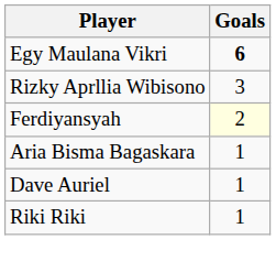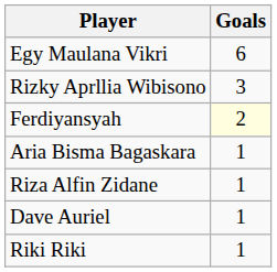 <table class="wikitable sortable" style="text-align: left;">
 <tr>
 <th>Player</th>
 <th>Goals</th>
 </tr>
 <tr>
 <td>Egy Maulana Vikri</td>
-<td style="text-align: center;"><strong>6</strong></td>
+<td style="text-align: center;">6</td>
 </tr>
 <tr>
 <td>Rizky Aprllia Wibisono</td>
 <td style="text-align: center;">3</td>
 </tr>
 <tr>
 <td>Ferdiyansyah</td>
 <td style="background: lightyellow; text-align: center;">2</td>
 </tr>
 <tr>
 <td>Aria Bisma Bagaskara</td>
 <td style="text-align: center;">1</td>
 </tr>
 <tr>
+<td>Riza Alfin Zidane</td>
+<td style="text-align: center;">1</td>
+</tr>
+<tr>
 <td>Dave Auriel</td>
 <td style="text-align: center;">1</td>
 </tr>
 <tr>
 <td>Riki Riki</td>
 <td style="text-align: center;">1</td>
 </tr>
 </table>
